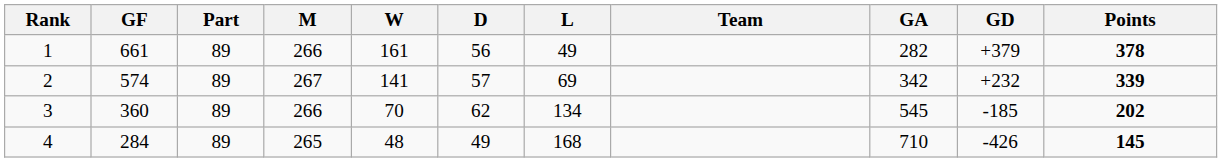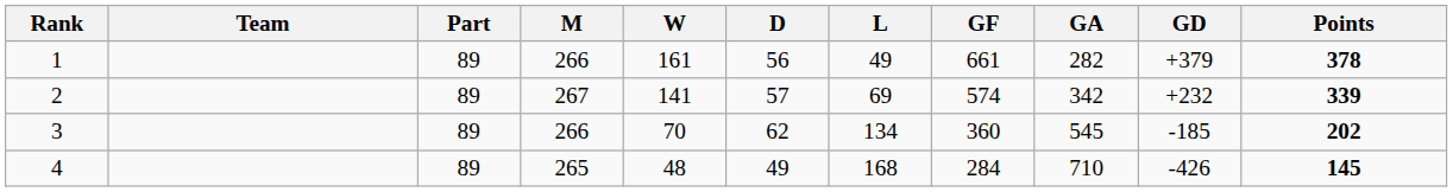 <table class="wikitable sortable" width=80% style="text-align:center">
 <tr>
 <th width=5%>Rank</th>
-<th width=5%>GF</th>
+<th width=15%>Team</th>
 <th width=5%>Part</th>
 <th width=5%>M</th>
 <th width=5%>W</th>
 <th width=5%>D</th>
 <th width=5%>L</th>
-<th width=15%>Team</th>
+<th width=5%>GF</th>
 <th width=5%>GA</th>
 <th width=5%>GD</th>
 <th width=10%>Points</th>
 </tr>
 <tr>
 <td>1</td>
-<td>661</td>
+<td align=left></td>
 <td>89</td>
 <td>266</td>
 <td>161</td>
 <td>56</td>
 <td>49</td>
-<td align=left></td>
+<td>661</td>
 <td>282</td>
 <td>+379</td>
 <td><strong>378</strong></td>
 </tr>
 <tr>
 <td>2</td>
-<td>574</td>
+<td align=left></td>
 <td>89</td>
 <td>267</td>
 <td>141</td>
 <td>57</td>
 <td>69</td>
-<td align=left></td>
+<td>574</td>
 <td>342</td>
 <td>+232</td>
 <td><strong>339</strong></td>
 </tr>
 <tr>
 <td>3</td>
-<td>360</td>
+<td align=left></td>
 <td>89</td>
 <td>266</td>
 <td>70</td>
 <td>62</td>
 <td>134</td>
-<td align=left></td>
+<td>360</td>
 <td>545</td>
 <td>-185</td>
 <td><strong>202</strong></td>
 </tr>
 <tr>
 <td>4</td>
-<td>284</td>
+<td align=left></td>
 <td>89</td>
 <td>265</td>
 <td>48</td>
 <td>49</td>
 <td>168</td>
-<td align=left></td>
+<td>284</td>
 <td>710</td>
 <td>-426</td>
 <td><strong>145</strong></td>
 </tr>
 </table>
